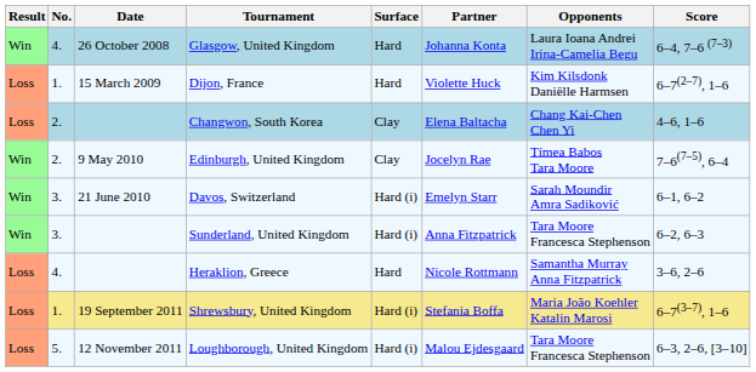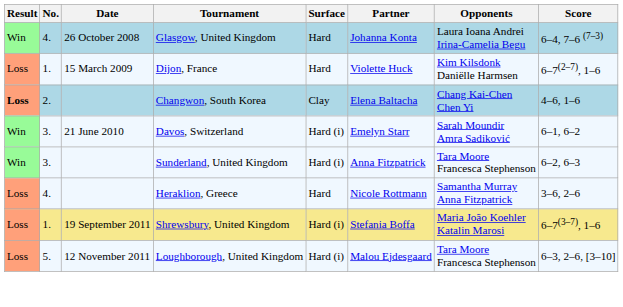 <table class="sortable wikitable" style=font-size:97%>
 <tr>
 <th>Result</th>
 <th>No.</th>
 <th>Date</th>
 <th>Tournament</th>
 <th>Surface</th>
 <th>Partner</th>
 <th>Opponents</th>
 <th>Score</th>
 </tr>
 <tr style="background:lightblue;">
 <td style="background:#98fb98;">Win</td>
 <td>4.</td>
 <td>26 October 2008</td>
 <td><a href='#'>Glasgow</a>, United Kingdom</td>
 <td>Hard</td>
 <td> <a href='#'>Johanna Konta</a></td>
 <td> Laura Ioana Andrei <br>  <a href='#'>Irina-Camelia Begu</a></td>
 <td>6–4, 7–6 <sup> (7–3) </sup></td>
 </tr>
 <tr bgcolor=#f0f8ff>
 <td style="background:#ffa07a;">Loss</td>
 <td>1.</td>
 <td>15 March 2009</td>
 <td><a href='#'>Dijon</a>, France</td>
 <td>Hard</td>
 <td> <a href='#'>Violette Huck</a></td>
 <td> <a href='#'>Kim Kilsdonk</a> <br>  Daniëlle Harmsen</td>
 <td>6–7<sup>(2–7)</sup>, 1–6</td>
 </tr>
 <tr bgcolor=lightblue>
-<td style="background:#ffa07a;">Loss</td>
+<td style="background:#ffa07a;"><strong>Loss</strong></td>
 <td>2.</td>
 <td></td>
 <td><a href='#'>Changwon</a>, South Korea</td>
 <td>Clay</td>
 <td> <a href='#'>Elena Baltacha</a></td>
 <td> <a href='#'>Chang Kai-Chen</a> <br>  <a href='#'>Chen Yi</a></td>
 <td>4–6, 1–6</td>
-</tr>
-<tr bgcolor="#f0f8ff">
-<td style="background:#98fb98;">Win</td>
-<td>2.</td>
-<td>9 May 2010</td>
-<td><a href='#'>Edinburgh</a>, United Kingdom</td>
-<td>Clay</td>
-<td> <a href='#'>Jocelyn Rae</a></td>
-<td> <a href='#'>Tímea Babos</a> <br>  <a href='#'>Tara Moore</a></td>
-<td>7–6<sup>(7–5)</sup>, 6–4</td>
 </tr>
 <tr bgcolor=#f0f8ff>
 <td style="background:#98fb98;">Win</td>
 <td>3.</td>
 <td>21 June 2010</td>
 <td><a href='#'>Davos</a>, Switzerland</td>
 <td>Hard (i)</td>
 <td> <a href='#'>Emelyn Starr</a></td>
 <td> <a href='#'>Sarah Moundir</a> <br>  <a href='#'>Amra Sadiković</a></td>
 <td>6–1, 6–2</td>
 </tr>
 <tr bgcolor=#f0f8ff>
 <td style="background:#98fb98;">Win</td>
 <td>3.</td>
 <td></td>
 <td><a href='#'>Sunderland</a>, United Kingdom</td>
 <td>Hard (i)</td>
 <td> <a href='#'>Anna Fitzpatrick</a></td>
 <td> <a href='#'>Tara Moore</a> <br>  Francesca Stephenson</td>
 <td>6–2, 6–3</td>
 </tr>
 <tr bgcolor=#f0f8ff>
 <td style="background:#ffa07a;">Loss</td>
 <td>4.</td>
 <td></td>
 <td><a href='#'>Heraklion</a>, Greece</td>
 <td>Hard</td>
 <td> <a href='#'>Nicole Rottmann</a></td>
 <td> <a href='#'>Samantha Murray</a><br>  <a href='#'>Anna Fitzpatrick</a></td>
 <td>3–6, 2–6</td>
 </tr>
 <tr style="background:#f7e98e;">
 <td style="background:#ffa07a;">Loss</td>
 <td>1.</td>
 <td>19 September 2011</td>
 <td><a href='#'>Shrewsbury</a>, United Kingdom</td>
 <td>Hard (i)</td>
 <td> <a href='#'>Stefania Boffa</a></td>
 <td> <a href='#'>Maria João Koehler</a> <br>  <a href='#'>Katalin Marosi</a></td>
 <td>6–7<sup>(3–7)</sup>, 1–6</td>
 </tr>
 <tr bgcolor="#f0f8ff">
 <td style="background:#ffa07a;">Loss</td>
 <td>5.</td>
 <td>12 November 2011</td>
 <td><a href='#'>Loughborough</a>, United Kingdom</td>
 <td>Hard (i)</td>
 <td> <a href='#'>Malou Ejdesgaard</a></td>
 <td> <a href='#'>Tara Moore</a> <br>  Francesca Stephenson</td>
 <td>6–3, 2–6, [3–10]</td>
 </tr>
 </table>
